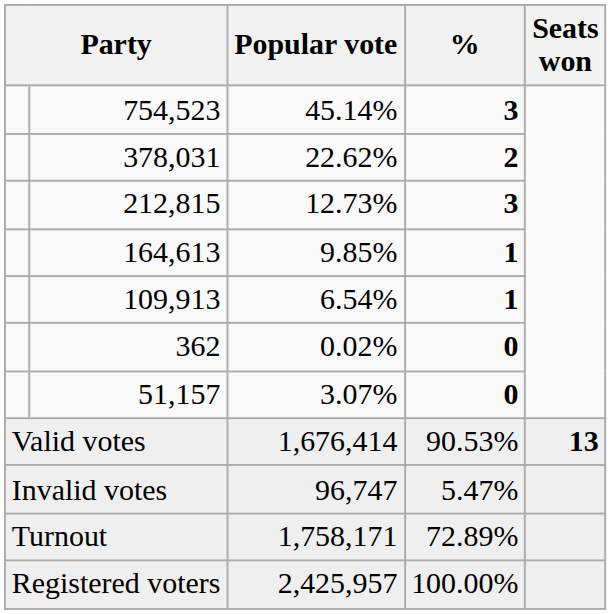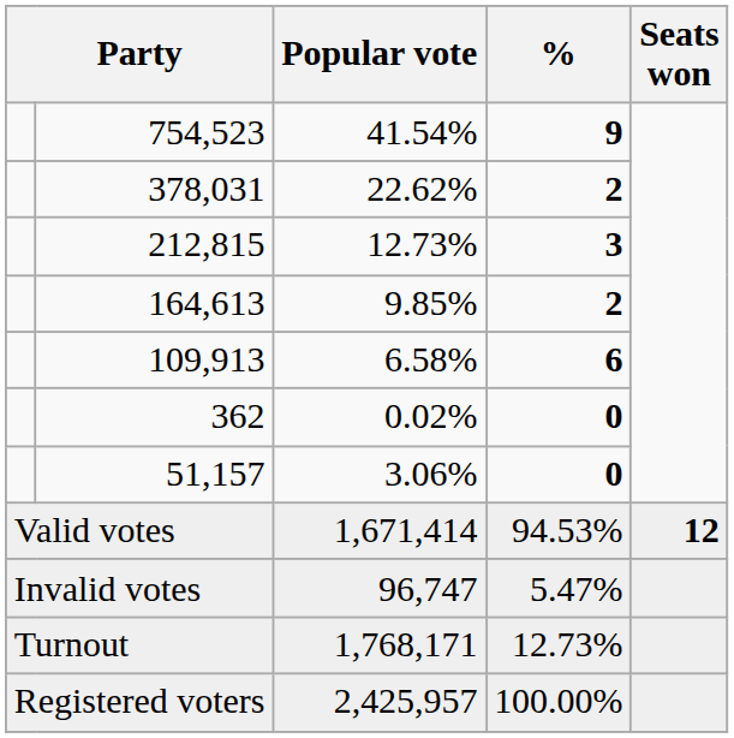 <table class=wikitable style="text-align:right">
 <tr>
 <th colspan=2>Party</th>
 <th>Popular vote</th>
 <th>%</th>
 <th>Seats<br>won</th>
 </tr>
 <tr>
 <td></td>
 <td>754,523</td>
-<td>45.14%</td>
-<td><strong>3</strong></td>
+<td>41.54%</td>
+<td><strong>9</strong></td>
 </tr>
 <tr>
 <td></td>
 <td>378,031</td>
 <td>22.62%</td>
 <td><strong>2</strong></td>
 </tr>
 <tr>
 <td></td>
 <td>212,815</td>
 <td>12.73%</td>
 <td><strong>3</strong></td>
 </tr>
 <tr>
 <td></td>
 <td>164,613</td>
 <td>9.85%</td>
-<td><strong>1</strong></td>
+<td><strong>2</strong></td>
 </tr>
 <tr>
 <td></td>
 <td>109,913</td>
-<td>6.54%</td>
-<td><strong>1</strong></td>
+<td>6.58%</td>
+<td><strong>6</strong></td>
 </tr>
 <tr>
 <td></td>
 <td>362</td>
 <td>0.02%</td>
 <td><strong>0</strong></td>
 </tr>
 <tr>
 <td></td>
 <td>51,157</td>
-<td>3.07%</td>
+<td>3.06%</td>
 <td><strong>0</strong></td>
 </tr>
 <tr bgcolor=#efefef>
 <td align=left colspan=2>Valid votes</td>
-<td>1,676,414</td>
-<td>90.53%</td>
-<td><strong>13</strong></td>
+<td>1,671,414</td>
+<td>94.53%</td>
+<td><strong>12</strong></td>
 </tr>
 <tr bgcolor=#efefef>
 <td align=left colspan=2>Invalid votes</td>
 <td>96,747</td>
 <td>5.47%</td>
 <td></td>
 </tr>
 <tr bgcolor=#efefef>
 <td align=left colspan=2>Turnout</td>
-<td>1,758,171</td>
-<td>72.89%</td>
+<td>1,768,171</td>
+<td>12.73%</td>
 <td></td>
 </tr>
 <tr bgcolor=#efefef>
 <td align=left colspan=2>Registered voters</td>
 <td>2,425,957</td>
 <td>100.00%</td>
 <td></td>
 </tr>
 </table>
